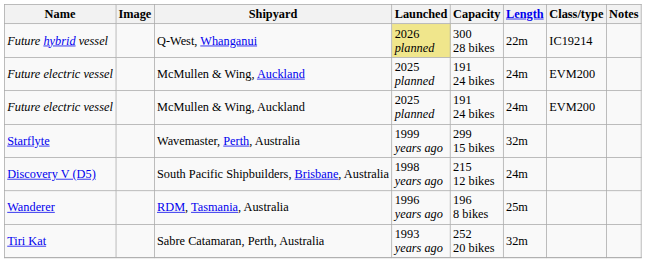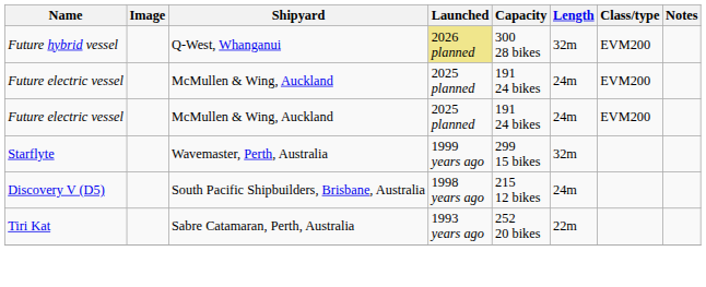 <table class="wikitable sortable">
 <tr>
 <th>Name</th>
 <th>Image</th>
 <th>Shipyard</th>
 <th>Launched</th>
 <th>Capacity</th>
 <th><a href='#'>Length</a></th>
 <th>Class/type</th>
 <th>Notes</th>
 </tr>
 <tr>
 <td><em>Future <a href='#'>hybrid</a> vessel</em></td>
 <td></td>
 <td> Q-West, <a href='#'>Whanganui</a></td>
 <td style="background: khaki;">2026<br><em>planned</em></td>
 <td>300<br>28 bikes</td>
-<td>22m</td>
-<td>IC19214</td>
+<td>32m</td>
+<td>EVM200</td>
 <td></td>
 </tr>
 <tr>
 <td><em>Future electric vessel</em></td>
 <td></td>
 <td> McMullen & Wing, <a href='#'>Auckland</a></td>
 <td>2025<br><em>planned</em></td>
 <td>191<br>24 bikes</td>
 <td>24m</td>
 <td>EVM200</td>
 <td></td>
 </tr>
 <tr>
 <td><em>Future electric vessel</em></td>
 <td></td>
 <td> McMullen & Wing, Auckland</td>
 <td>2025<br><em>planned</em></td>
 <td>191<br>24 bikes</td>
 <td>24m</td>
 <td>EVM200</td>
 <td></td>
 </tr>
 <tr>
 <td><a href='#'>Starflyte</a></td>
 <td></td>
 <td> Wavemaster, <a href='#'>Perth</a>, Australia</td>
 <td>1999<br><em> years ago</em></td>
 <td>299<br>15 bikes</td>
 <td>32m</td>
 <td></td>
 <td></td>
 </tr>
 <tr>
 <td><a href='#'>Discovery V (D5)</a></td>
 <td></td>
 <td> South Pacific Shipbuilders, <a href='#'>Brisbane</a>, Australia</td>
 <td>1998<br><em> years ago</em></td>
 <td>215<br>12 bikes</td>
 <td>24m</td>
 <td></td>
 <td></td>
 </tr>
 <tr>
-<td><a href='#'>Wanderer</a></td>
-<td></td>
-<td> <a href='#'>RDM</a>, <a href='#'>Tasmania</a>, Australia</td>
-<td>1996<br><em> years ago</em></td>
-<td>196<br>8 bikes</td>
-<td>25m</td>
-<td></td>
-<td></td>
-</tr>
-<tr>
 <td><a href='#'>Tiri Kat</a></td>
 <td></td>
 <td> Sabre Catamaran, Perth, Australia</td>
 <td>1993<br><em> years ago</em></td>
 <td>252<br>20 bikes</td>
-<td>32m</td>
+<td>22m</td>
 <td></td>
 <td></td>
 </tr>
 <tr>
 </tr>
 </table>
